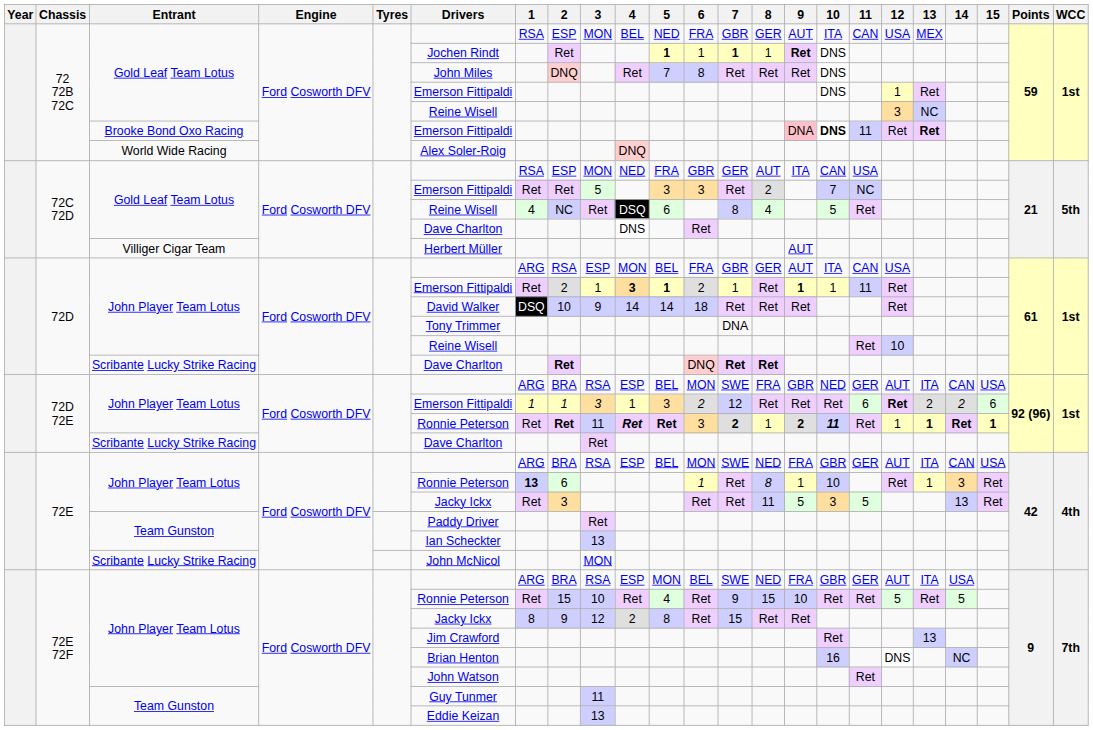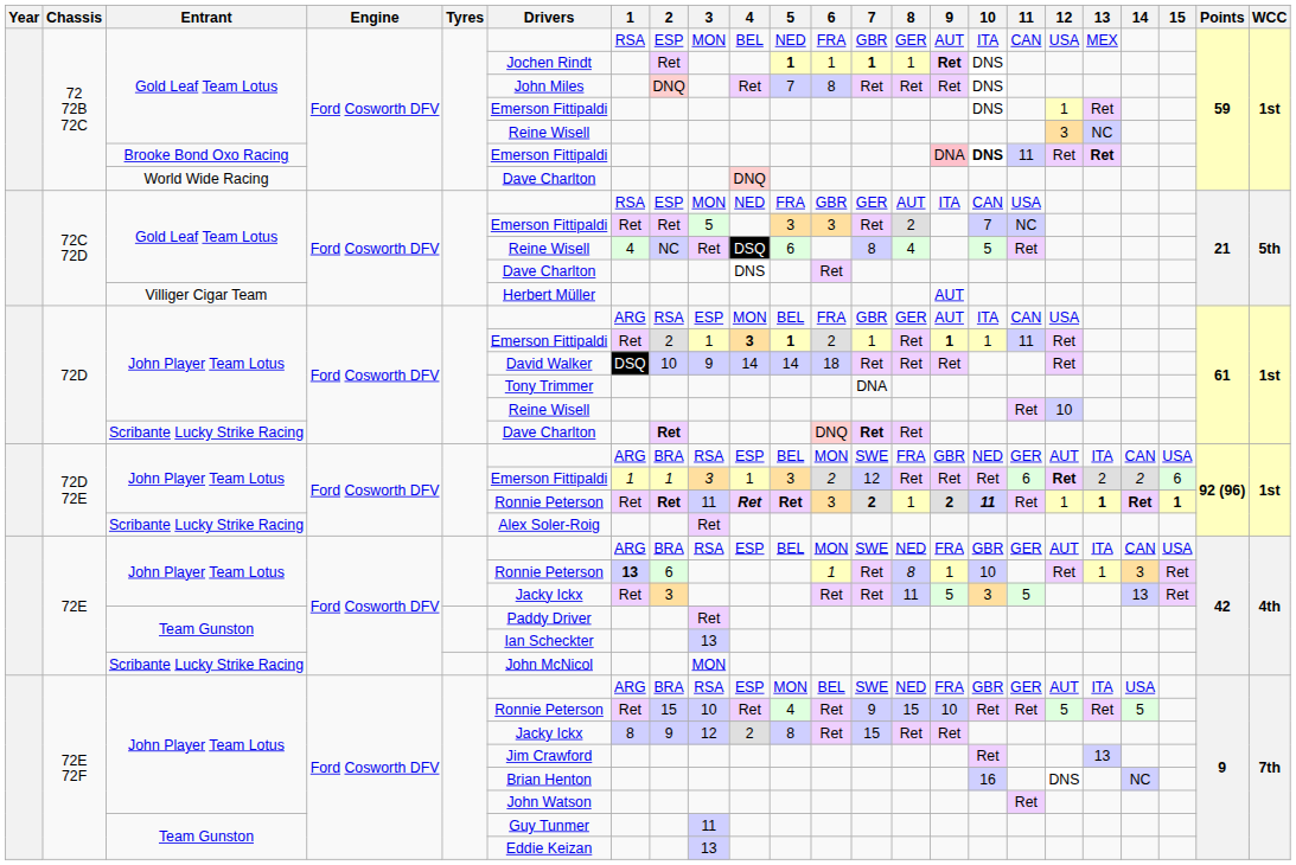 <table class="wikitable" style="text-align:center; font-size:95%">
 <tr>
 <th>Year</th>
 <th>Chassis</th>
 <th>Entrant</th>
 <th>Engine</th>
 <th>Tyres</th>
 <th>Drivers</th>
 <th>1</th>
 <th>2</th>
 <th>3</th>
 <th>4</th>
 <th>5</th>
 <th>6</th>
 <th>7</th>
 <th>8</th>
 <th>9</th>
 <th>10</th>
 <th>11</th>
 <th>12</th>
 <th>13</th>
 <th>14</th>
 <th>15</th>
 <th>Points</th>
 <th>WCC</th>
 </tr>
 <tr>
 <th rowspan="7"></th>
 <td rowspan="7">72<br>72B<br>72C</td>
 <td rowspan="5"><a href='#'>Gold Leaf</a> <a href='#'>Team Lotus</a></td>
 <td rowspan="7"><a href='#'>Ford</a> <a href='#'>Cosworth DFV</a></td>
 <td rowspan="7"></td>
 <td></td>
 <td><a href='#'>RSA</a></td>
 <td><a href='#'>ESP</a></td>
 <td><a href='#'>MON</a></td>
 <td><a href='#'>BEL</a></td>
 <td><a href='#'>NED</a></td>
 <td><a href='#'>FRA</a></td>
 <td><a href='#'>GBR</a></td>
 <td><a href='#'>GER</a></td>
 <td><a href='#'>AUT</a></td>
 <td><a href='#'>ITA</a></td>
 <td><a href='#'>CAN</a></td>
 <td><a href='#'>USA</a></td>
 <td><a href='#'>MEX</a></td>
 <td></td>
 <td></td>
 <td rowspan="7" style="background:#FFFFBF;"><strong>59</strong></td>
 <td rowspan="7" style="background:#FFFFBF;"><strong>1st</strong></td>
 </tr>
 <tr>
 <td><a href='#'>Jochen Rindt</a></td>
 <td></td>
 <td style="background:#EFCFFF;">Ret</td>
 <td></td>
 <td></td>
 <td style="background:#FFFFBF;"><strong>1</strong></td>
 <td style="background:#FFFFBF;">1</td>
 <td style="background:#FFFFBF;"><strong>1</strong></td>
 <td style="background:#FFFFBF;">1</td>
 <td style="background:#EFCFFF;"><strong>Ret</strong></td>
 <td style="background:#FFFFFF;">DNS</td>
 <td></td>
 <td></td>
 <td></td>
 <td></td>
 <td></td>
 </tr>
 <tr>
 <td><a href='#'>John Miles</a></td>
 <td></td>
 <td style="background:#FFCFCF;">DNQ</td>
 <td></td>
 <td style="background:#EFCFFF;">Ret</td>
 <td style="background:#CFCFFF;">7</td>
 <td style="background:#CFCFFF;">8</td>
 <td style="background:#EFCFFF;">Ret</td>
 <td style="background:#EFCFFF;">Ret</td>
 <td style="background:#EFCFFF;">Ret</td>
 <td style="background:#FFFFFF;">DNS</td>
 <td></td>
 <td></td>
 <td></td>
 <td></td>
 <td></td>
 </tr>
 <tr>
 <td><a href='#'>Emerson Fittipaldi</a></td>
 <td></td>
 <td></td>
 <td></td>
 <td></td>
 <td></td>
 <td></td>
 <td></td>
 <td></td>
 <td></td>
 <td style="background:#FFFFFF;">DNS</td>
 <td></td>
 <td style="background:#FFFFBF;">1</td>
 <td style="background:#EFCFFF;">Ret</td>
 <td></td>
 <td></td>
 </tr>
 <tr>
 <td><a href='#'>Reine Wisell</a></td>
 <td></td>
 <td></td>
 <td></td>
 <td></td>
 <td></td>
 <td></td>
 <td></td>
 <td></td>
 <td></td>
 <td></td>
 <td></td>
 <td style="background:#FFDF9F;">3</td>
 <td style="background:#CFCFFF;">NC</td>
 <td></td>
 <td></td>
 </tr>
 <tr>
 <td><a href='#'>Brooke Bond Oxo Racing</a></td>
 <td><a href='#'>Emerson Fittipaldi</a></td>
 <td></td>
 <td></td>
 <td></td>
 <td></td>
 <td></td>
 <td></td>
 <td></td>
 <td></td>
 <td style="background: pink;">DNA</td>
 <td style="background:#FFFFFF;"><strong>DNS</strong></td>
 <td style="background:#CFCFFF;">11</td>
 <td style="background:#EFCFFF;">Ret</td>
 <td style="background:#EFCFFF;"><strong>Ret</strong></td>
 <td></td>
 <td></td>
 </tr>
 <tr>
 <td>World Wide Racing</td>
-<td><a href='#'>Alex Soler-Roig</a></td>
+<td><a href='#'>Dave Charlton</a></td>
 <td></td>
 <td></td>
 <td></td>
 <td style="background:#FFCFCF;">DNQ</td>
 <td></td>
 <td></td>
 <td></td>
 <td></td>
 <td></td>
 <td></td>
 <td></td>
 <td></td>
 <td></td>
 <td></td>
 <td></td>
 </tr>
 <tr>
 <th rowspan="5"></th>
 <td rowspan="5">72C<br>72D</td>
 <td rowspan="4"><a href='#'>Gold Leaf</a> <a href='#'>Team Lotus</a></td>
 <td rowspan="5"><a href='#'>Ford</a> <a href='#'>Cosworth DFV</a></td>
 <td rowspan="5"></td>
 <td></td>
 <td><a href='#'>RSA</a></td>
 <td><a href='#'>ESP</a></td>
 <td><a href='#'>MON</a></td>
 <td><a href='#'>NED</a></td>
 <td><a href='#'>FRA</a></td>
 <td><a href='#'>GBR</a></td>
 <td><a href='#'>GER</a></td>
 <td><a href='#'>AUT</a></td>
 <td><a href='#'>ITA</a></td>
 <td><a href='#'>CAN</a></td>
 <td><a href='#'>USA</a></td>
 <td></td>
 <td></td>
 <td></td>
 <td></td>
 <th rowspan="5">21</th>
 <th rowspan="5">5th</th>
 </tr>
 <tr>
 <td><a href='#'>Emerson Fittipaldi</a></td>
 <td style="background:#EFCFFF;">Ret</td>
 <td style="background:#EFCFFF;">Ret</td>
 <td style="background:#DFFFDF;">5</td>
 <td></td>
 <td style="background:#FFDF9F;">3</td>
 <td style="background:#FFDF9F;">3</td>
 <td style="background:#EFCFFF;">Ret</td>
 <td style="background:#DFDFDF;">2</td>
 <td></td>
 <td style="background:#CFCFFF;">7</td>
 <td style="background:#CFCFFF;">NC</td>
 <td></td>
 <td></td>
 <td></td>
 <td></td>
 </tr>
 <tr>
 <td><a href='#'>Reine Wisell</a></td>
 <td style="background:#DFFFDF;">4</td>
 <td style="background:#CFCFFF;">NC</td>
 <td style="background:#EFCFFF;">Ret</td>
 <td style="background:#000000; color:#ffffff">DSQ</td>
 <td style="background:#DFFFDF;">6</td>
 <td></td>
 <td style="background:#CFCFFF;">8</td>
 <td style="background:#DFFFDF;">4</td>
 <td></td>
 <td style="background:#DFFFDF;">5</td>
 <td style="background:#EFCFFF;">Ret</td>
 <td></td>
 <td></td>
 <td></td>
 <td></td>
 </tr>
 <tr>
 <td><a href='#'>Dave Charlton</a></td>
 <td></td>
 <td></td>
 <td></td>
 <td style="background:#FFFFFF;">DNS</td>
 <td></td>
 <td style="background:#EFCFFF;">Ret</td>
 <td></td>
 <td></td>
 <td></td>
 <td></td>
 <td></td>
 <td></td>
 <td></td>
 <td></td>
 <td></td>
 </tr>
 <tr>
 <td>Villiger Cigar Team</td>
 <td><a href='#'>Herbert Müller</a></td>
 <td></td>
 <td></td>
 <td></td>
 <td></td>
 <td></td>
 <td></td>
 <td></td>
 <td></td>
 <td><a href='#'>AUT</a></td>
 <td></td>
 <td></td>
 <td></td>
 <td></td>
 <td></td>
 <td></td>
 </tr>
 <tr>
 <th rowspan="6"></th>
 <td rowspan="6">72D</td>
 <td rowspan="5"><a href='#'>John Player</a> <a href='#'>Team Lotus</a></td>
 <td rowspan="6"><a href='#'>Ford</a> <a href='#'>Cosworth DFV</a></td>
 <td rowspan="6"></td>
 <td></td>
 <td><a href='#'>ARG</a></td>
 <td><a href='#'>RSA</a></td>
 <td><a href='#'>ESP</a></td>
 <td><a href='#'>MON</a></td>
 <td><a href='#'>BEL</a></td>
 <td><a href='#'>FRA</a></td>
 <td><a href='#'>GBR</a></td>
 <td><a href='#'>GER</a></td>
 <td><a href='#'>AUT</a></td>
 <td><a href='#'>ITA</a></td>
 <td><a href='#'>CAN</a></td>
 <td><a href='#'>USA</a></td>
 <td></td>
 <td></td>
 <td></td>
 <td rowspan="6" style="background:#FFFFBF;"><strong>61</strong></td>
 <td rowspan="6" style="background:#FFFFBF;"><strong>1st</strong></td>
 </tr>
 <tr>
 <td><a href='#'>Emerson Fittipaldi</a></td>
 <td style="background:#EFCFFF;">Ret</td>
 <td style="background:#DFDFDF;">2</td>
 <td style="background:#FFFFBF;">1</td>
 <td style="background:#FFDF9F;"><strong>3</strong></td>
 <td style="background:#FFFFBF;"><strong>1</strong></td>
 <td style="background:#DFDFDF;">2</td>
 <td style="background:#FFFFBF;">1</td>
 <td style="background:#EFCFFF;">Ret</td>
 <td style="background:#FFFFBF;"><strong>1</strong></td>
 <td style="background:#FFFFBF;">1</td>
 <td style="background:#CFCFFF;">11</td>
 <td style="background:#EFCFFF;">Ret</td>
 <td></td>
 <td></td>
 <td></td>
 </tr>
 <tr>
 <td><a href='#'>David Walker</a></td>
 <td style="background:#000000; color:#ffffff">DSQ</td>
 <td style="background:#CFCFFF;">10</td>
 <td style="background:#CFCFFF;">9</td>
 <td style="background:#CFCFFF;">14</td>
 <td style="background:#CFCFFF;">14</td>
 <td style="background:#CFCFFF;">18</td>
 <td style="background:#EFCFFF;">Ret</td>
 <td style="background:#EFCFFF;">Ret</td>
 <td style="background:#EFCFFF;">Ret</td>
 <td></td>
 <td></td>
 <td style="background:#EFCFFF;">Ret</td>
 <td></td>
 <td></td>
 <td></td>
 </tr>
 <tr>
 <td><a href='#'>Tony Trimmer</a></td>
 <td></td>
 <td></td>
 <td></td>
 <td></td>
 <td></td>
 <td></td>
 <td>DNA</td>
 <td></td>
 <td></td>
 <td></td>
 <td></td>
 <td></td>
 <td></td>
 <td></td>
 <td></td>
 </tr>
 <tr>
 <td><a href='#'>Reine Wisell</a></td>
 <td></td>
 <td></td>
 <td></td>
 <td></td>
 <td></td>
 <td></td>
 <td></td>
 <td></td>
 <td></td>
 <td></td>
 <td style="background:#EFCFFF;">Ret</td>
 <td style="background:#CFCFFF;">10</td>
 <td></td>
 <td></td>
 <td></td>
 </tr>
 <tr>
 <td><a href='#'>Scribante</a> <a href='#'>Lucky Strike Racing</a></td>
 <td><a href='#'>Dave Charlton</a></td>
 <td></td>
 <td style="background:#EFCFFF;"><strong>Ret</strong></td>
 <td></td>
 <td></td>
 <td></td>
 <td style="background:#FFCFCF;">DNQ</td>
 <td style="background:#EFCFFF;"><strong>Ret</strong></td>
-<td style="background:#EFCFFF;"><strong>Ret</strong></td>
+<td style="background:#EFCFFF;">Ret</td>
 <td></td>
 <td></td>
 <td></td>
 <td></td>
 <td></td>
 <td></td>
 <td></td>
 </tr>
 <tr>
 <th rowspan="4"></th>
 <td rowspan="4">72D<br>72E</td>
 <td rowspan="3"><a href='#'>John Player</a> <a href='#'>Team Lotus</a></td>
 <td rowspan="4"><a href='#'>Ford</a> <a href='#'>Cosworth DFV</a></td>
 <td rowspan="4"></td>
 <td></td>
 <td><a href='#'>ARG</a></td>
 <td><a href='#'>BRA</a></td>
 <td><a href='#'>RSA</a></td>
 <td><a href='#'>ESP</a></td>
 <td><a href='#'>BEL</a></td>
 <td><a href='#'>MON</a></td>
 <td><a href='#'>SWE</a></td>
 <td><a href='#'>FRA</a></td>
 <td><a href='#'>GBR</a></td>
 <td><a href='#'>NED</a></td>
 <td><a href='#'>GER</a></td>
 <td><a href='#'>AUT</a></td>
 <td><a href='#'>ITA</a></td>
 <td><a href='#'>CAN</a></td>
 <td><a href='#'>USA</a></td>
 <td rowspan="4" style="background:#FFFFBF;"><strong>92 (96)</strong></td>
 <td rowspan="4" style="background:#FFFFBF;"><strong>1st</strong></td>
 </tr>
 <tr>
 <td><a href='#'>Emerson Fittipaldi</a></td>
 <td style="background:#FFFFBF;"><em>1</em></td>
 <td style="background:#FFFFBF;"><em>1</em></td>
 <td style="background:#FFDF9F;"><em>3</em></td>
 <td style="background:#FFFFBF;">1</td>
 <td style="background:#FFDF9F;">3</td>
 <td style="background:#DFDFDF;"><em>2</em></td>
 <td style="background:#CFCFFF;">12</td>
 <td style="background:#EFCFFF;">Ret</td>
 <td style="background:#EFCFFF;">Ret</td>
 <td style="background:#EFCFFF;">Ret</td>
 <td style="background:#DFFFDF;">6</td>
 <td style="background:#EFCFFF;"><strong>Ret</strong></td>
 <td style="background:#DFDFDF;">2</td>
 <td style="background:#DFDFDF;"><em>2</em></td>
 <td style="background:#DFFFDF;">6</td>
 </tr>
 <tr>
 <td><a href='#'>Ronnie Peterson</a></td>
 <td style="background:#EFCFFF;">Ret</td>
 <td style="background:#EFCFFF;"><strong>Ret</strong></td>
 <td style="background:#CFCFFF;">11</td>
 <td style="background:#EFCFFF;"><strong><em>Ret</em></strong></td>
 <td style="background:#EFCFFF;"><strong>Ret</strong></td>
 <td style="background:#FFDF9F;">3</td>
 <td style="background:#DFDFDF;"><strong>2</strong></td>
 <td style="background:#FFFFBF;">1</td>
 <td style="background:#DFDFDF;"><strong>2</strong></td>
 <td style="background:#CFCFFF;"><strong><em>11</em></strong></td>
 <td style="background:#EFCFFF;">Ret</td>
 <td style="background:#FFFFBF;">1</td>
 <td style="background:#FFFFBF;"><strong>1</strong></td>
 <td style="background:#EFCFFF;"><strong>Ret</strong></td>
 <td style="background:#FFFFBF;"><strong>1</strong></td>
 </tr>
 <tr>
 <td><a href='#'>Scribante</a> <a href='#'>Lucky Strike Racing</a></td>
-<td><a href='#'>Dave Charlton</a></td>
+<td><a href='#'>Alex Soler-Roig</a></td>
 <td></td>
 <td></td>
 <td style="background:#EFCFFF;">Ret</td>
 <td></td>
 <td></td>
 <td></td>
 <td></td>
 <td></td>
 <td></td>
 <td></td>
 <td></td>
 <td></td>
 <td></td>
 <td></td>
 <td></td>
 </tr>
 <tr>
 <th rowspan="6"></th>
 <td rowspan="6">72E</td>
 <td rowspan="3"><a href='#'>John Player</a> <a href='#'>Team Lotus</a></td>
 <td rowspan="6"><a href='#'>Ford</a> <a href='#'>Cosworth DFV</a></td>
 <td rowspan="3"></td>
 <td></td>
 <td><a href='#'>ARG</a></td>
 <td><a href='#'>BRA</a></td>
 <td><a href='#'>RSA</a></td>
 <td><a href='#'>ESP</a></td>
 <td><a href='#'>BEL</a></td>
 <td><a href='#'>MON</a></td>
 <td><a href='#'>SWE</a></td>
 <td><a href='#'>NED</a></td>
 <td><a href='#'>FRA</a></td>
 <td><a href='#'>GBR</a></td>
 <td><a href='#'>GER</a></td>
 <td><a href='#'>AUT</a></td>
 <td><a href='#'>ITA</a></td>
 <td><a href='#'>CAN</a></td>
 <td><a href='#'>USA</a></td>
 <th rowspan="6">42</th>
 <th rowspan="6">4th</th>
 </tr>
 <tr>
 <td><a href='#'>Ronnie Peterson</a></td>
 <td style="background:#CFCFFF;"><strong>13</strong></td>
 <td style="background:#DFFFDF;">6</td>
 <td></td>
 <td></td>
 <td></td>
 <td style="background:#FFFFBF;"><em>1</em></td>
 <td style="background:#EFCFFF;">Ret</td>
 <td style="background:#CFCFFF;"><em>8</em></td>
 <td style="background:#FFFFBF;">1</td>
 <td style="background:#CFCFFF;">10</td>
 <td></td>
 <td style="background:#EFCFFF;">Ret</td>
 <td style="background:#FFFFBF;">1</td>
 <td style="background:#FFDF9F;">3</td>
 <td style="background:#EFCFFF;">Ret</td>
 </tr>
 <tr>
 <td><a href='#'>Jacky Ickx</a></td>
 <td style="background:#EFCFFF;">Ret</td>
 <td style="background:#FFDF9F;">3</td>
 <td></td>
 <td></td>
 <td></td>
 <td style="background:#EFCFFF;">Ret</td>
 <td style="background:#EFCFFF;">Ret</td>
 <td style="background:#CFCFFF;">11</td>
 <td style="background:#DFFFDF;">5</td>
 <td style="background:#FFDF9F;">3</td>
 <td style="background:#DFFFDF;">5</td>
 <td></td>
 <td></td>
 <td style="background:#CFCFFF;">13</td>
 <td style="background:#EFCFFF;">Ret</td>
 </tr>
 <tr>
 <td rowspan="2"><a href='#'>Team Gunston</a></td>
 <td rowspan="2"></td>
 <td><a href='#'>Paddy Driver</a></td>
 <td></td>
 <td></td>
 <td style="background:#EFCFFF;">Ret</td>
 <td></td>
 <td></td>
 <td></td>
 <td></td>
 <td></td>
 <td></td>
 <td></td>
 <td></td>
 <td></td>
 <td></td>
 <td></td>
 <td></td>
 </tr>
 <tr>
 <td><a href='#'>Ian Scheckter</a></td>
 <td></td>
 <td></td>
 <td style="background:#CFCFFF;">13</td>
 <td></td>
 <td></td>
 <td></td>
 <td></td>
 <td></td>
 <td></td>
 <td></td>
 <td></td>
 <td></td>
 <td></td>
 <td></td>
 <td></td>
 </tr>
 <tr>
 <td><a href='#'>Scribante</a> <a href='#'>Lucky Strike Racing</a></td>
 <td></td>
 <td><a href='#'>John McNicol</a></td>
 <td></td>
 <td></td>
 <td><a href='#'>MON</a></td>
 <td></td>
 <td></td>
 <td></td>
 <td></td>
 <td></td>
 <td></td>
 <td></td>
 <td></td>
 <td></td>
 <td></td>
 <td></td>
 <td></td>
 </tr>
 <tr>
 <th rowspan="8"></th>
 <td rowspan="8">72E<br>72F</td>
 <td rowspan="6"><a href='#'>John Player</a> <a href='#'>Team Lotus</a></td>
 <td rowspan="8"><a href='#'>Ford</a> <a href='#'>Cosworth DFV</a></td>
 <td rowspan="8"></td>
 <td></td>
 <td><a href='#'>ARG</a></td>
 <td><a href='#'>BRA</a></td>
 <td><a href='#'>RSA</a></td>
 <td><a href='#'>ESP</a></td>
 <td><a href='#'>MON</a></td>
 <td><a href='#'>BEL</a></td>
 <td><a href='#'>SWE</a></td>
 <td><a href='#'>NED</a></td>
 <td><a href='#'>FRA</a></td>
 <td><a href='#'>GBR</a></td>
 <td><a href='#'>GER</a></td>
 <td><a href='#'>AUT</a></td>
 <td><a href='#'>ITA</a></td>
 <td><a href='#'>USA</a></td>
 <td></td>
 <th rowspan="8">9</th>
 <th rowspan="8">7th</th>
 </tr>
 <tr>
 <td><a href='#'>Ronnie Peterson</a></td>
 <td style="background:#EFCFFF;">Ret</td>
 <td style="background:#CFCFFF;">15</td>
 <td style="background:#CFCFFF;">10</td>
 <td style="background:#EFCFFF;">Ret</td>
 <td style="background:#DFFFDF;">4</td>
 <td style="background:#EFCFFF;">Ret</td>
 <td style="background:#CFCFFF;">9</td>
 <td style="background:#CFCFFF;">15</td>
 <td style="background:#CFCFFF;">10</td>
 <td style="background:#EFCFFF;">Ret</td>
 <td style="background:#EFCFFF;">Ret</td>
 <td style="background:#DFFFDF;">5</td>
 <td style="background:#EFCFFF;">Ret</td>
 <td style="background:#DFFFDF;">5</td>
 <td></td>
 </tr>
 <tr>
 <td><a href='#'>Jacky Ickx</a></td>
 <td style="background:#CFCFFF;">8</td>
 <td style="background:#CFCFFF;">9</td>
 <td style="background:#CFCFFF;">12</td>
 <td style="background:#DFDFDF;">2</td>
 <td style="background:#CFCFFF;">8</td>
 <td style="background:#EFCFFF;">Ret</td>
 <td style="background:#CFCFFF;">15</td>
 <td style="background:#EFCFFF;">Ret</td>
 <td style="background:#EFCFFF;">Ret</td>
 <td></td>
 <td></td>
 <td></td>
 <td></td>
 <td></td>
 <td></td>
 </tr>
 <tr>
 <td><a href='#'>Jim Crawford</a></td>
 <td></td>
 <td></td>
 <td></td>
 <td></td>
 <td></td>
 <td></td>
 <td></td>
 <td></td>
 <td></td>
 <td style="background:#EFCFFF;">Ret</td>
 <td></td>
 <td></td>
 <td style="background:#CFCFFF;">13</td>
 <td></td>
 <td></td>
 </tr>
 <tr>
 <td><a href='#'>Brian Henton</a></td>
 <td></td>
 <td></td>
 <td></td>
 <td></td>
 <td></td>
 <td></td>
 <td></td>
 <td></td>
 <td></td>
 <td style="background:#CFCFFF;">16</td>
 <td></td>
 <td style="background:#ffffff;">DNS</td>
 <td></td>
 <td style="background:#CFCFFF;">NC</td>
 <td></td>
 </tr>
 <tr>
 <td><a href='#'>John Watson</a></td>
 <td></td>
 <td></td>
 <td></td>
 <td></td>
 <td></td>
 <td></td>
 <td></td>
 <td></td>
 <td></td>
 <td></td>
 <td style="background:#EFCFFF;">Ret</td>
 <td></td>
 <td></td>
 <td></td>
 <td></td>
 </tr>
 <tr>
 <td rowspan="2"><a href='#'>Team Gunston</a></td>
 <td><a href='#'>Guy Tunmer</a></td>
 <td></td>
 <td></td>
 <td style="background:#CFCFFF;">11</td>
 <td></td>
 <td></td>
 <td></td>
 <td></td>
 <td></td>
 <td></td>
 <td></td>
 <td></td>
 <td></td>
 <td></td>
 <td></td>
 <td></td>
 </tr>
 <tr>
 <td><a href='#'>Eddie Keizan</a></td>
 <td></td>
 <td></td>
 <td style="background:#CFCFFF;">13</td>
 <td></td>
 <td></td>
 <td></td>
 <td></td>
 <td></td>
 <td></td>
 <td></td>
 <td></td>
 <td></td>
 <td></td>
 <td></td>
 <td></td>
 </tr>
 </table>
